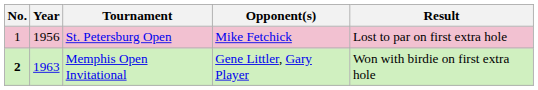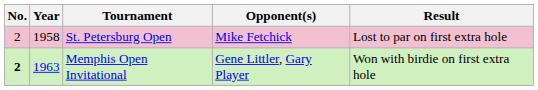 <table class="wikitable" style="font-size:95%;">
 <tr>
 <th>No.</th>
 <th>Year</th>
 <th>Tournament</th>
 <th>Opponent(s)</th>
 <th>Result</th>
 </tr>
 <tr style="background:#F2C1D1;">
-<td align=center>1</td>
-<td>1956</td>
+<td align=center>2</td>
+<td>1958</td>
 <td><a href='#'>St. Petersburg Open</a></td>
 <td> <a href='#'>Mike Fetchick</a></td>
 <td>Lost to par on first extra hole</td>
 </tr>
 <tr style="background:#D0F0C0;">
 <td align=center><strong>2</strong></td>
 <td><a href='#'>1963</a></td>
 <td><a href='#'>Memphis Open Invitational</a></td>
 <td> <a href='#'>Gene Littler</a>,  <a href='#'>Gary Player</a></td>
 <td>Won with birdie on first extra hole</td>
 </tr>
 </table>
